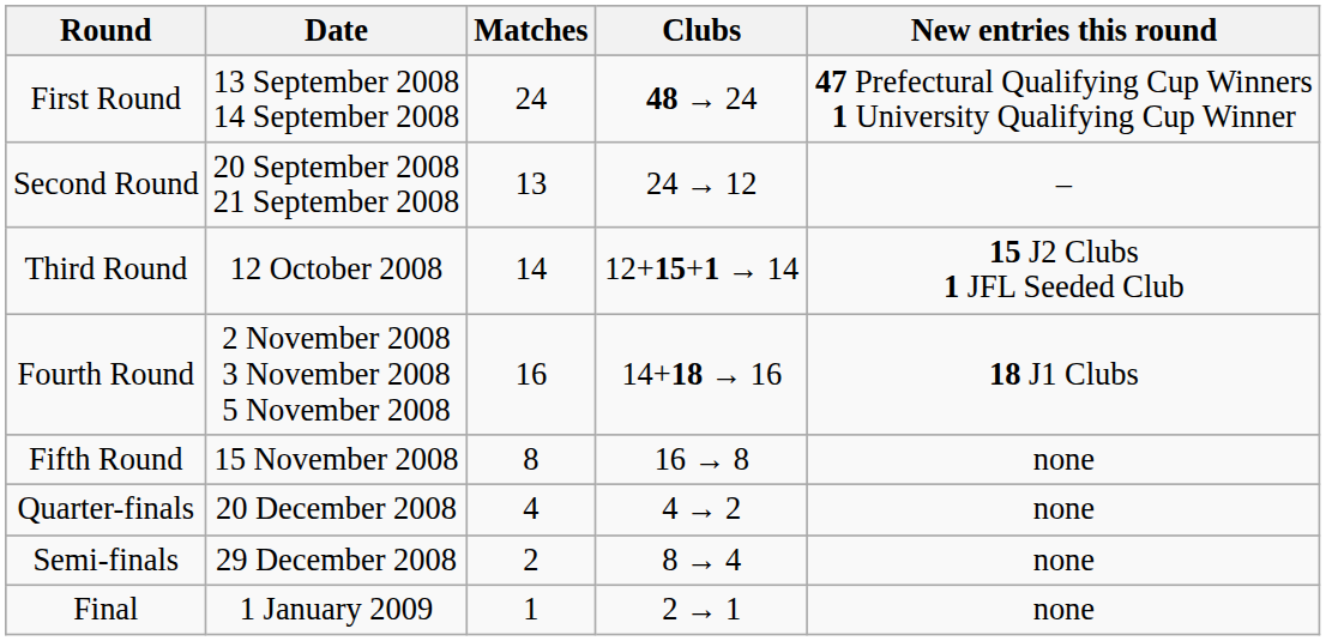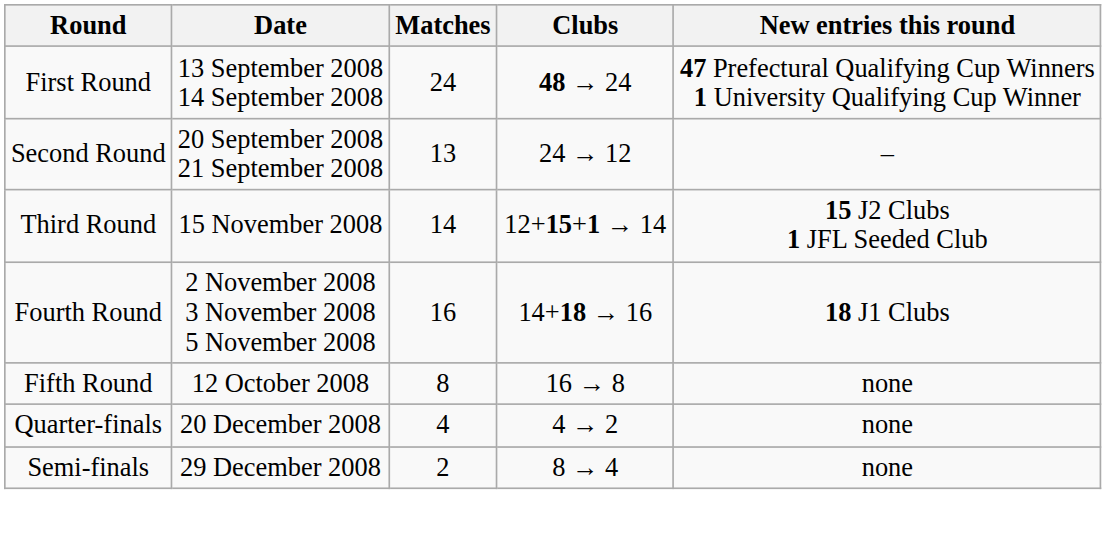 <table class="wikitable">
 <tr>
 <th>Round</th>
 <th>Date</th>
 <th>Matches</th>
 <th style="width:100px;">Clubs</th>
 <th>New entries this round</th>
 </tr>
 <tr align=center>
 <td>First Round</td>
 <td>13 September 2008<br>14 September 2008</td>
 <td>24</td>
 <td><strong>48</strong> → 24</td>
 <td><strong>47</strong> Prefectural Qualifying Cup Winners<br><strong>1</strong> University Qualifying Cup Winner</td>
 </tr>
 <tr align=center>
 <td>Second Round</td>
 <td>20 September 2008<br>21 September 2008</td>
 <td>13</td>
 <td>24 → 12</td>
 <td>–</td>
 </tr>
 <tr align=center>
 <td>Third Round</td>
-<td>12 October 2008</td>
+<td>15 November 2008</td>
 <td>14</td>
 <td>12+<strong>15</strong>+<strong>1</strong> → 14</td>
 <td><strong>15</strong> J2 Clubs<br> <strong>1</strong> JFL Seeded Club</td>
 </tr>
 <tr align=center>
 <td>Fourth Round</td>
 <td>2 November 2008<br>3 November 2008<br>5 November 2008</td>
 <td>16</td>
 <td>14+<strong>18</strong> → 16</td>
 <td><strong>18</strong> J1 Clubs</td>
 </tr>
 <tr align=center>
 <td>Fifth Round</td>
-<td>15 November 2008</td>
+<td>12 October 2008</td>
 <td>8</td>
 <td>16 → 8</td>
 <td>none</td>
 </tr>
 <tr align=center>
 <td>Quarter-finals</td>
 <td>20 December 2008</td>
 <td>4</td>
 <td>4 → 2</td>
 <td>none</td>
 </tr>
 <tr align=center>
 <td>Semi-finals</td>
 <td>29 December 2008</td>
 <td>2</td>
 <td>8 → 4</td>
 <td>none</td>
 </tr>
-<tr align=center>
-<td>Final</td>
-<td>1 January 2009</td>
-<td>1</td>
-<td>2 → 1</td>
-<td>none</td>
-</tr>
 </table>
